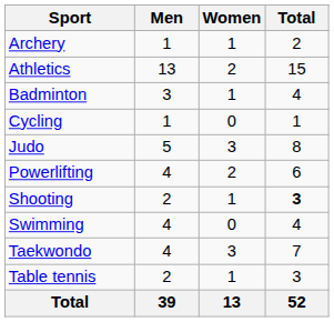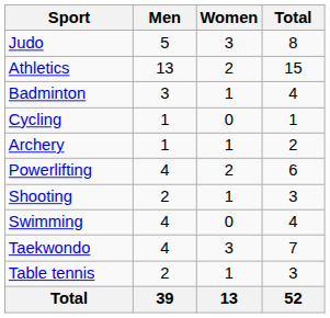 <table class="wikitable sortable" style="text-align:center;">
 <tr>
 <th width=120>Sport</th>
 <th width=55>Men</th>
 <th width=55>Women</th>
 <th width=55>Total</th>
 </tr>
 <tr>
-<td align=left><a href='#'>Archery</a></td>
-<td>1</td>
-<td>1</td>
-<td>2</td>
+<td align=left><a href='#'>Judo</a></td>
+<td>5</td>
+<td>3</td>
+<td>8</td>
 </tr>
 <tr>
 <td align=left><a href='#'>Athletics</a></td>
 <td>13</td>
 <td>2</td>
 <td>15</td>
 </tr>
 <tr>
 <td align=left><a href='#'>Badminton</a></td>
 <td>3</td>
 <td>1</td>
 <td>4</td>
 </tr>
 <tr>
 <td align=left><a href='#'>Cycling</a></td>
 <td>1</td>
 <td>0</td>
 <td>1</td>
 </tr>
 <tr>
-<td align=left><a href='#'>Judo</a></td>
-<td>5</td>
-<td>3</td>
-<td>8</td>
+<td align=left><a href='#'>Archery</a></td>
+<td>1</td>
+<td>1</td>
+<td>2</td>
 </tr>
 <tr>
 <td align=left><a href='#'>Powerlifting</a></td>
 <td>4</td>
 <td>2</td>
 <td>6</td>
 </tr>
 <tr>
 <td align=left><a href='#'>Shooting</a></td>
 <td>2</td>
 <td>1</td>
-<td><strong>3</strong></td>
+<td>3</td>
 </tr>
 <tr>
 <td align=left><a href='#'>Swimming</a></td>
 <td>4</td>
 <td>0</td>
 <td>4</td>
 </tr>
 <tr>
 <td align=left><a href='#'>Taekwondo</a></td>
 <td>4</td>
 <td>3</td>
 <td>7</td>
 </tr>
 <tr>
 <td align=left><a href='#'>Table tennis</a></td>
 <td>2</td>
 <td>1</td>
 <td>3</td>
 </tr>
 <tr>
 <th>Total</th>
 <th>39</th>
 <th>13</th>
 <th>52</th>
 </tr>
 </table>
